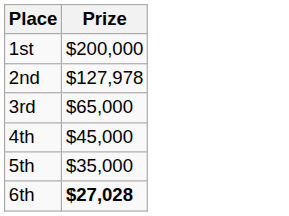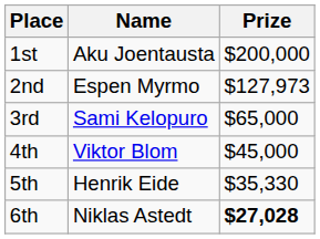 <table class="wikitable">
 <tr>
 <th>Place</th>
+<th>Name</th>
 <th>Prize</th>
 </tr>
 <tr>
 <td>1st</td>
+<td> Aku Joentausta</td>
 <td>$200,000</td>
 </tr>
 <tr>
 <td>2nd</td>
-<td>$127,978</td>
+<td> Espen Myrmo</td>
+<td>$127,973</td>
 </tr>
 <tr>
 <td>3rd</td>
+<td> <a href='#'>Sami Kelopuro</a></td>
 <td>$65,000</td>
 </tr>
 <tr>
 <td>4th</td>
+<td> <a href='#'>Viktor Blom</a></td>
 <td>$45,000</td>
 </tr>
 <tr>
 <td>5th</td>
-<td>$35,000</td>
+<td> Henrik Eide</td>
+<td>$35,330</td>
 </tr>
 <tr>
 <td>6th</td>
+<td> Niklas Astedt</td>
 <td><strong>$27,028</strong></td>
 </tr>
 </table>
